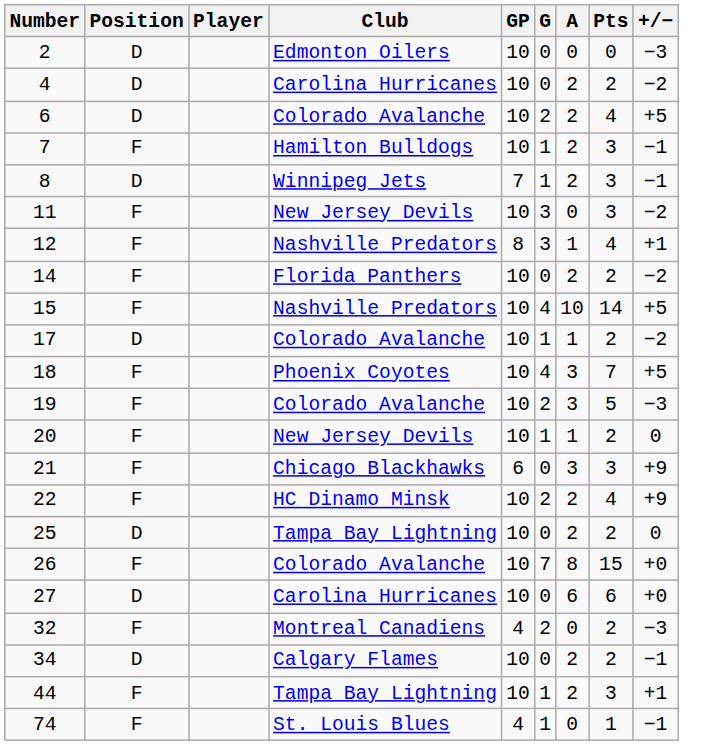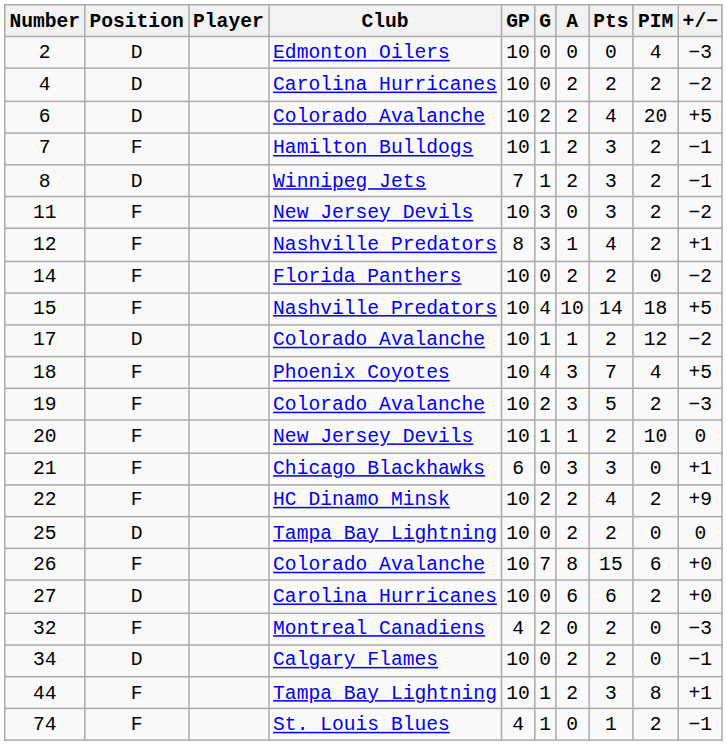 <table class="wikitable sortable" style="text-align: center;">
 <tr>
 <th>Number</th>
 <th>Position</th>
 <th>Player</th>
 <th>Club</th>
 <th>GP</th>
 <th>G</th>
 <th>A</th>
 <th>Pts</th>
+<th>PIM</th>
 <th>+/−</th>
 </tr>
 <tr>
 <td>2</td>
 <td>D</td>
 <td align=left></td>
 <td align=left> <a href='#'>Edmonton Oilers</a></td>
 <td>10</td>
 <td>0</td>
 <td>0</td>
 <td>0</td>
+<td>4</td>
 <td>−3</td>
 </tr>
 <tr>
 <td>4</td>
 <td>D</td>
 <td align=left></td>
 <td align=left> <a href='#'>Carolina Hurricanes</a></td>
 <td>10</td>
 <td>0</td>
+<td>2</td>
 <td>2</td>
 <td>2</td>
 <td>−2</td>
 </tr>
 <tr>
 <td>6</td>
 <td>D</td>
 <td align=left></td>
 <td align=left> <a href='#'>Colorado Avalanche</a></td>
 <td>10</td>
 <td>2</td>
 <td>2</td>
 <td>4</td>
+<td>20</td>
 <td>+5</td>
 </tr>
 <tr>
 <td>7</td>
 <td>F</td>
 <td align=left></td>
 <td align=left> <a href='#'>Hamilton Bulldogs</a></td>
 <td>10</td>
 <td>1</td>
 <td>2</td>
 <td>3</td>
+<td>2</td>
 <td>−1</td>
 </tr>
 <tr>
 <td>8</td>
 <td>D</td>
 <td align=left></td>
 <td align=left> <a href='#'>Winnipeg Jets</a></td>
 <td>7</td>
 <td>1</td>
 <td>2</td>
 <td>3</td>
+<td>2</td>
 <td>−1</td>
 </tr>
 <tr>
 <td>11</td>
 <td>F</td>
 <td align=left></td>
 <td align=left> <a href='#'>New Jersey Devils</a></td>
 <td>10</td>
 <td>3</td>
 <td>0</td>
 <td>3</td>
+<td>2</td>
 <td>−2</td>
 </tr>
 <tr>
 <td>12</td>
 <td>F</td>
 <td align=left></td>
 <td align=left> <a href='#'>Nashville Predators</a></td>
 <td>8</td>
 <td>3</td>
 <td>1</td>
 <td>4</td>
+<td>2</td>
 <td>+1</td>
 </tr>
 <tr>
 <td>14</td>
 <td>F</td>
 <td align=left></td>
 <td align=left> <a href='#'>Florida Panthers</a></td>
 <td>10</td>
 <td>0</td>
 <td>2</td>
 <td>2</td>
+<td>0</td>
 <td>−2</td>
 </tr>
 <tr>
 <td>15</td>
 <td>F</td>
 <td align=left></td>
 <td align=left> <a href='#'>Nashville Predators</a></td>
 <td>10</td>
 <td>4</td>
 <td>10</td>
 <td>14</td>
+<td>18</td>
 <td>+5</td>
 </tr>
 <tr>
 <td>17</td>
 <td>D</td>
 <td align=left></td>
 <td align=left> <a href='#'>Colorado Avalanche</a></td>
 <td>10</td>
 <td>1</td>
 <td>1</td>
 <td>2</td>
+<td>12</td>
 <td>−2</td>
 </tr>
 <tr>
 <td>18</td>
 <td>F</td>
 <td align=left></td>
 <td align=left> <a href='#'>Phoenix Coyotes</a></td>
 <td>10</td>
 <td>4</td>
 <td>3</td>
 <td>7</td>
+<td>4</td>
 <td>+5</td>
 </tr>
 <tr>
 <td>19</td>
 <td>F</td>
 <td align=left></td>
 <td align=left> <a href='#'>Colorado Avalanche</a></td>
 <td>10</td>
 <td>2</td>
 <td>3</td>
 <td>5</td>
+<td>2</td>
 <td>−3</td>
 </tr>
 <tr>
 <td>20</td>
 <td>F</td>
 <td align=left></td>
 <td align=left> <a href='#'>New Jersey Devils</a></td>
 <td>10</td>
 <td>1</td>
 <td>1</td>
 <td>2</td>
+<td>10</td>
 <td>0</td>
 </tr>
 <tr>
 <td>21</td>
 <td>F</td>
 <td align=left></td>
 <td align=left> <a href='#'>Chicago Blackhawks</a></td>
 <td>6</td>
 <td>0</td>
 <td>3</td>
 <td>3</td>
-<td>+9</td>
+<td>0</td>
+<td>+1</td>
 </tr>
 <tr>
 <td>22</td>
 <td>F</td>
 <td align=left></td>
 <td align=left> <a href='#'>HC Dinamo Minsk</a></td>
 <td>10</td>
 <td>2</td>
 <td>2</td>
 <td>4</td>
+<td>2</td>
 <td>+9</td>
 </tr>
 <tr>
 <td>25</td>
 <td>D</td>
 <td align=left></td>
 <td align=left> <a href='#'>Tampa Bay Lightning</a></td>
 <td>10</td>
 <td>0</td>
 <td>2</td>
 <td>2</td>
 <td>0</td>
+<td>0</td>
 </tr>
 <tr>
 <td>26</td>
 <td>F</td>
 <td align=left></td>
 <td align=left> <a href='#'>Colorado Avalanche</a></td>
 <td>10</td>
 <td>7</td>
 <td>8</td>
 <td>15</td>
+<td>6</td>
 <td>+0</td>
 </tr>
 <tr>
 <td>27</td>
 <td>D</td>
 <td align=left></td>
 <td align=left> <a href='#'>Carolina Hurricanes</a></td>
 <td>10</td>
 <td>0</td>
 <td>6</td>
 <td>6</td>
+<td>2</td>
 <td>+0</td>
 </tr>
 <tr>
 <td>32</td>
 <td>F</td>
 <td align=left></td>
 <td align=left> <a href='#'>Montreal Canadiens</a></td>
 <td>4</td>
 <td>2</td>
 <td>0</td>
 <td>2</td>
+<td>0</td>
 <td>−3</td>
 </tr>
 <tr>
 <td>34</td>
 <td>D</td>
 <td align=left></td>
 <td align=left> <a href='#'>Calgary Flames</a></td>
 <td>10</td>
 <td>0</td>
 <td>2</td>
 <td>2</td>
+<td>0</td>
 <td>−1</td>
 </tr>
 <tr>
 <td>44</td>
 <td>F</td>
 <td align=left></td>
 <td align=left> <a href='#'>Tampa Bay Lightning</a></td>
 <td>10</td>
 <td>1</td>
 <td>2</td>
 <td>3</td>
+<td>8</td>
 <td>+1</td>
 </tr>
 <tr>
 <td>74</td>
 <td>F</td>
 <td align=left></td>
 <td align=left> <a href='#'>St. Louis Blues</a></td>
 <td>4</td>
 <td>1</td>
 <td>0</td>
 <td>1</td>
+<td>2</td>
 <td>−1</td>
 </tr>
 </table>
